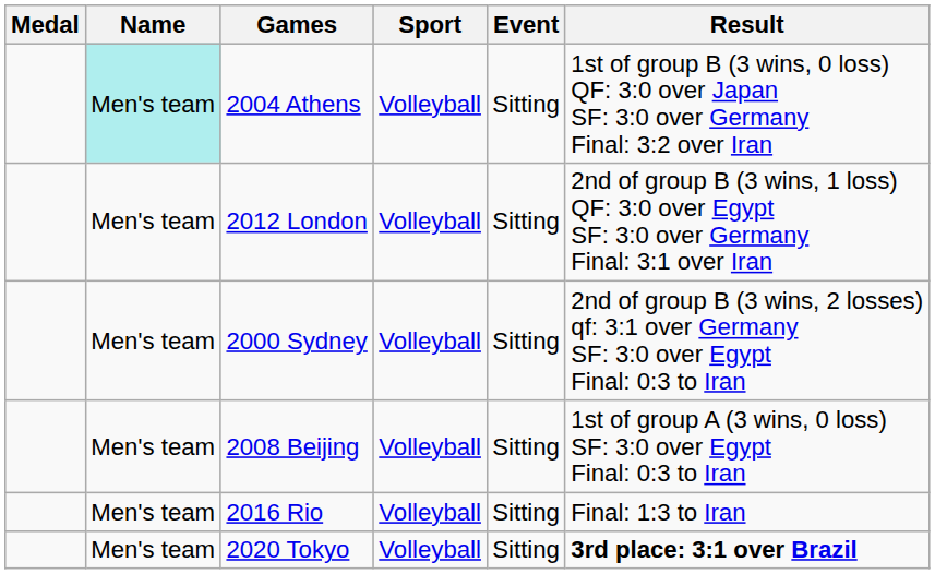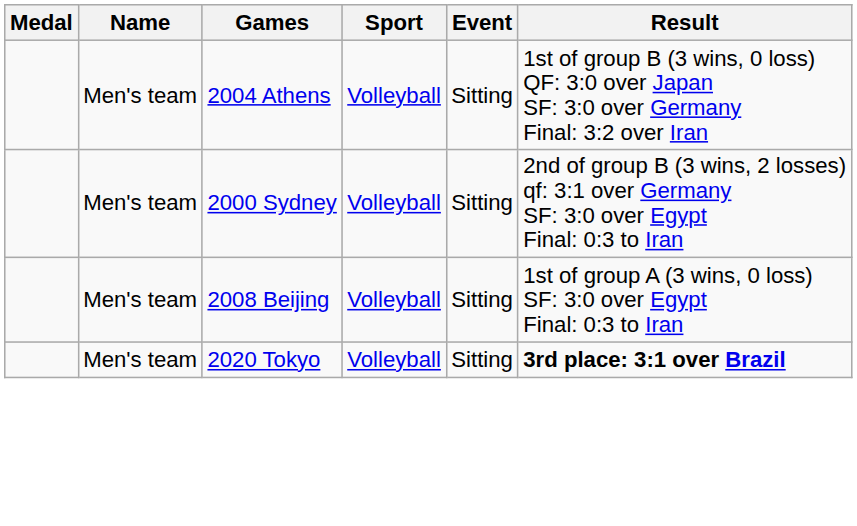 <table class="wikitable sortable" style="font-size:90%">
 <tr>
 <th>Medal</th>
 <th>Name</th>
 <th>Games</th>
 <th>Sport</th>
 <th>Event</th>
 <th>Result</th>
 </tr>
 <tr>
 <td></td>
-<td style="background: paleturquoise;">Men's team</td>
+<td>Men's team</td>
 <td><a href='#'>2004 Athens</a></td>
 <td><a href='#'>Volleyball</a></td>
 <td>Sitting</td>
 <td>1st of group B (3 wins, 0 loss)<br> QF: 3:0 over <a href='#'>Japan</a><br> SF: 3:0 over <a href='#'>Germany</a><br> Final: 3:2 over <a href='#'>Iran</a><br></td>
-</tr>
-<tr>
-<td></td>
-<td>Men's team</td>
-<td><a href='#'>2012 London</a></td>
-<td><a href='#'>Volleyball</a></td>
-<td>Sitting</td>
-<td>2nd of group B (3 wins, 1 loss)<br> QF: 3:0 over <a href='#'>Egypt</a><br> SF: 3:0 over <a href='#'>Germany</a><br> Final: 3:1 over <a href='#'>Iran</a><br></td>
 </tr>
 <tr>
 <td></td>
 <td>Men's team</td>
 <td><a href='#'>2000 Sydney</a></td>
 <td><a href='#'>Volleyball</a></td>
 <td>Sitting</td>
 <td>2nd of group B (3 wins, 2 losses)<br> qf: 3:1 over <a href='#'>Germany</a><br> SF: 3:0 over <a href='#'>Egypt</a><br> Final: 0:3 to <a href='#'>Iran</a><br></td>
 </tr>
 <tr>
 <td></td>
 <td>Men's team</td>
 <td><a href='#'>2008 Beijing</a></td>
 <td><a href='#'>Volleyball</a></td>
 <td>Sitting</td>
 <td>1st of group A (3 wins, 0 loss)<br> SF: 3:0 over <a href='#'>Egypt</a><br> Final: 0:3 to <a href='#'>Iran</a><br></td>
 </tr>
 <tr>
 <td></td>
 <td>Men's team</td>
-<td><a href='#'>2016 Rio</a></td>
-<td><a href='#'>Volleyball</a></td>
-<td>Sitting</td>
-<td>Final: 1:3 to <a href='#'>Iran</a><br></td>
-</tr>
-<tr>
-<td></td>
-<td>Men's team</td>
 <td><a href='#'>2020 Tokyo</a></td>
 <td><a href='#'>Volleyball</a></td>
 <td>Sitting</td>
 <td><strong>3rd place: 3:1 over <a href='#'>Brazil</a><br></strong></td>
 </tr>
 </table>
